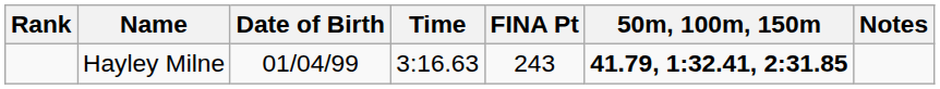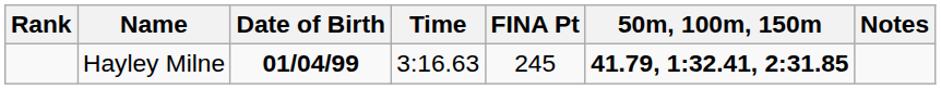 <table class="wikitable sortable" style="text-align:center">
 <tr>
 <th>Rank</th>
 <th>Name</th>
 <th>Date of Birth</th>
 <th>Time</th>
 <th>FINA Pt</th>
 <th>50m, 100m, 150m</th>
 <th>Notes</th>
 </tr>
 <tr>
 <td></td>
 <td align=left> Hayley Milne</td>
-<td>01/04/99</td>
+<td><strong>01/04/99</strong></td>
 <td>3:16.63</td>
-<td>243</td>
+<td>245</td>
 <td><strong>41.79, 1:32.41, 2:31.85</strong></td>
 <td></td>
 </tr>
 </table>
